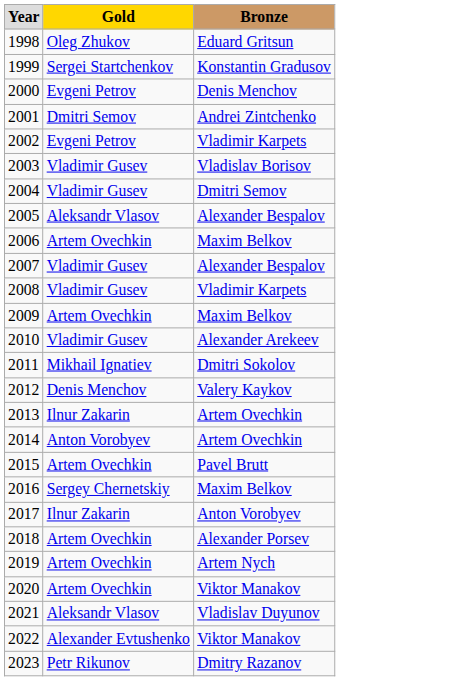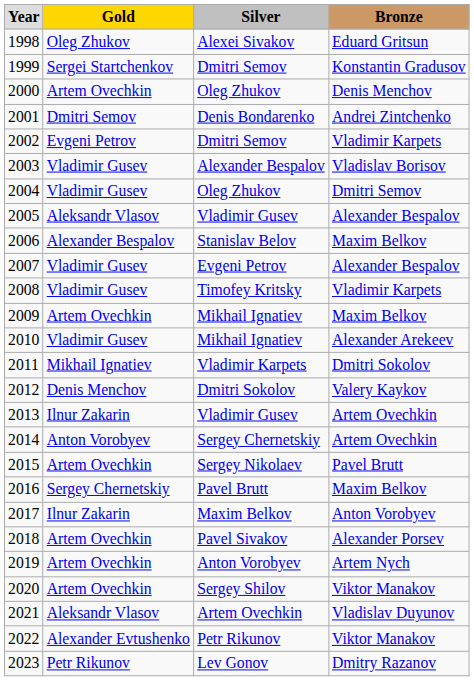 <table class="wikitable" style="text-align:left;">
 <tr>
 <td style="background:#DDDDDD; font-weight:bold; text-align:center;">Year</td>
 <td style="background:gold; font-weight:bold; text-align:center;">Gold</td>
+<td style="background:silver; font-weight:bold; text-align:center;">Silver</td>
 <td style="background:#cc9966; font-weight:bold; text-align:center;">Bronze</td>
 </tr>
 <tr>
 <td>1998</td>
 <td><a href='#'>Oleg Zhukov</a></td>
+<td><a href='#'>Alexei Sivakov</a></td>
 <td><a href='#'>Eduard Gritsun</a></td>
 </tr>
 <tr>
 <td>1999</td>
 <td><a href='#'>Sergei Startchenkov</a></td>
+<td><a href='#'>Dmitri Semov</a></td>
 <td><a href='#'>Konstantin Gradusov</a></td>
 </tr>
 <tr>
 <td>2000</td>
-<td><a href='#'>Evgeni Petrov</a></td>
+<td><a href='#'>Artem Ovechkin</a></td>
+<td><a href='#'>Oleg Zhukov</a></td>
 <td><a href='#'>Denis Menchov</a></td>
 </tr>
 <tr>
 <td>2001</td>
 <td><a href='#'>Dmitri Semov</a></td>
+<td><a href='#'>Denis Bondarenko</a></td>
 <td><a href='#'>Andrei Zintchenko</a></td>
 </tr>
 <tr>
 <td>2002</td>
 <td><a href='#'>Evgeni Petrov</a></td>
+<td><a href='#'>Dmitri Semov</a></td>
 <td><a href='#'>Vladimir Karpets</a></td>
 </tr>
 <tr>
 <td>2003</td>
 <td><a href='#'>Vladimir Gusev</a></td>
+<td><a href='#'>Alexander Bespalov</a></td>
 <td><a href='#'>Vladislav Borisov</a></td>
 </tr>
 <tr>
 <td>2004</td>
 <td><a href='#'>Vladimir Gusev</a></td>
+<td><a href='#'>Oleg Zhukov</a></td>
 <td><a href='#'>Dmitri Semov</a></td>
 </tr>
 <tr>
 <td>2005</td>
 <td><a href='#'>Aleksandr Vlasov</a></td>
+<td><a href='#'>Vladimir Gusev</a></td>
 <td><a href='#'>Alexander Bespalov</a></td>
 </tr>
 <tr>
 <td>2006</td>
-<td><a href='#'>Artem Ovechkin</a></td>
+<td><a href='#'>Alexander Bespalov</a></td>
+<td><a href='#'>Stanislav Belov</a></td>
 <td><a href='#'>Maxim Belkov</a></td>
 </tr>
 <tr>
 <td>2007</td>
 <td><a href='#'>Vladimir Gusev</a></td>
+<td><a href='#'>Evgeni Petrov</a></td>
 <td><a href='#'>Alexander Bespalov</a></td>
 </tr>
 <tr>
 <td>2008</td>
 <td><a href='#'>Vladimir Gusev</a></td>
+<td><a href='#'>Timofey Kritsky</a></td>
 <td><a href='#'>Vladimir Karpets</a></td>
 </tr>
 <tr>
 <td>2009</td>
 <td><a href='#'>Artem Ovechkin</a></td>
+<td><a href='#'>Mikhail Ignatiev</a></td>
 <td><a href='#'>Maxim Belkov</a></td>
 </tr>
 <tr>
 <td>2010</td>
 <td><a href='#'>Vladimir Gusev</a></td>
+<td><a href='#'>Mikhail Ignatiev</a></td>
 <td><a href='#'>Alexander Arekeev</a></td>
 </tr>
 <tr>
 <td>2011</td>
 <td><a href='#'>Mikhail Ignatiev</a></td>
+<td><a href='#'>Vladimir Karpets</a></td>
 <td><a href='#'>Dmitri Sokolov</a></td>
 </tr>
 <tr>
 <td>2012</td>
 <td><a href='#'>Denis Menchov</a></td>
+<td><a href='#'>Dmitri Sokolov</a></td>
 <td><a href='#'>Valery Kaykov</a></td>
 </tr>
 <tr>
 <td>2013</td>
 <td><a href='#'>Ilnur Zakarin</a></td>
+<td><a href='#'>Vladimir Gusev</a></td>
 <td><a href='#'>Artem Ovechkin</a></td>
 </tr>
 <tr>
 <td>2014</td>
 <td><a href='#'>Anton Vorobyev</a></td>
+<td><a href='#'>Sergey Chernetskiy</a></td>
 <td><a href='#'>Artem Ovechkin</a></td>
 </tr>
 <tr>
 <td>2015</td>
 <td><a href='#'>Artem Ovechkin</a></td>
+<td><a href='#'>Sergey Nikolaev</a></td>
 <td><a href='#'>Pavel Brutt</a></td>
 </tr>
 <tr>
 <td>2016</td>
 <td><a href='#'>Sergey Chernetskiy</a></td>
+<td><a href='#'>Pavel Brutt</a></td>
 <td><a href='#'>Maxim Belkov</a></td>
 </tr>
 <tr>
 <td>2017</td>
 <td><a href='#'>Ilnur Zakarin</a></td>
+<td><a href='#'>Maxim Belkov</a></td>
 <td><a href='#'>Anton Vorobyev</a></td>
 </tr>
 <tr>
 <td>2018</td>
 <td><a href='#'>Artem Ovechkin</a></td>
+<td><a href='#'>Pavel Sivakov</a></td>
 <td><a href='#'>Alexander Porsev</a></td>
 </tr>
 <tr>
 <td>2019</td>
 <td><a href='#'>Artem Ovechkin</a></td>
+<td><a href='#'>Anton Vorobyev</a></td>
 <td><a href='#'>Artem Nych</a></td>
 </tr>
 <tr>
 <td>2020</td>
 <td><a href='#'>Artem Ovechkin</a></td>
+<td><a href='#'>Sergey Shilov</a></td>
 <td><a href='#'>Viktor Manakov</a></td>
 </tr>
 <tr>
 <td>2021</td>
 <td><a href='#'>Aleksandr Vlasov</a></td>
+<td><a href='#'>Artem Ovechkin</a></td>
 <td><a href='#'>Vladislav Duyunov</a></td>
 </tr>
 <tr>
 <td>2022</td>
 <td><a href='#'>Alexander Evtushenko</a></td>
+<td><a href='#'>Petr Rikunov</a></td>
 <td><a href='#'>Viktor Manakov</a></td>
 </tr>
 <tr>
 <td>2023</td>
 <td><a href='#'>Petr Rikunov</a></td>
+<td><a href='#'>Lev Gonov</a></td>
 <td><a href='#'>Dmitry Razanov</a></td>
 </tr>
 </table>
